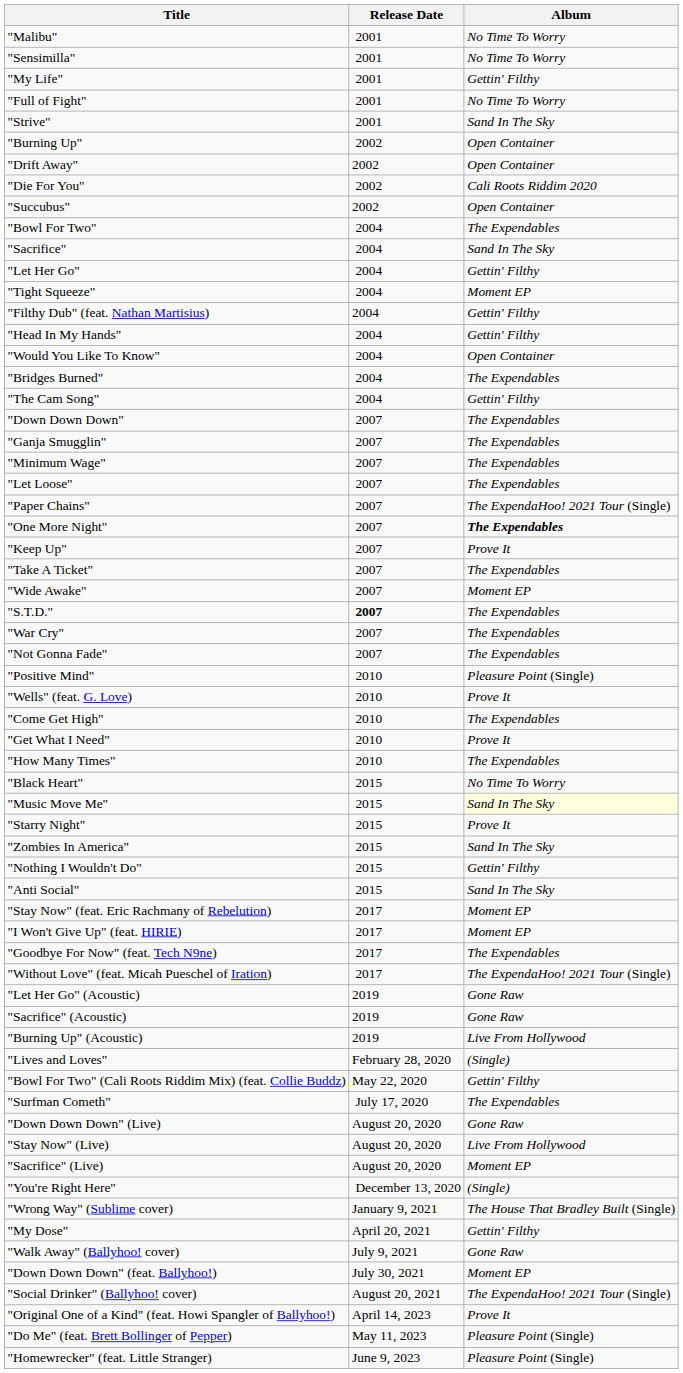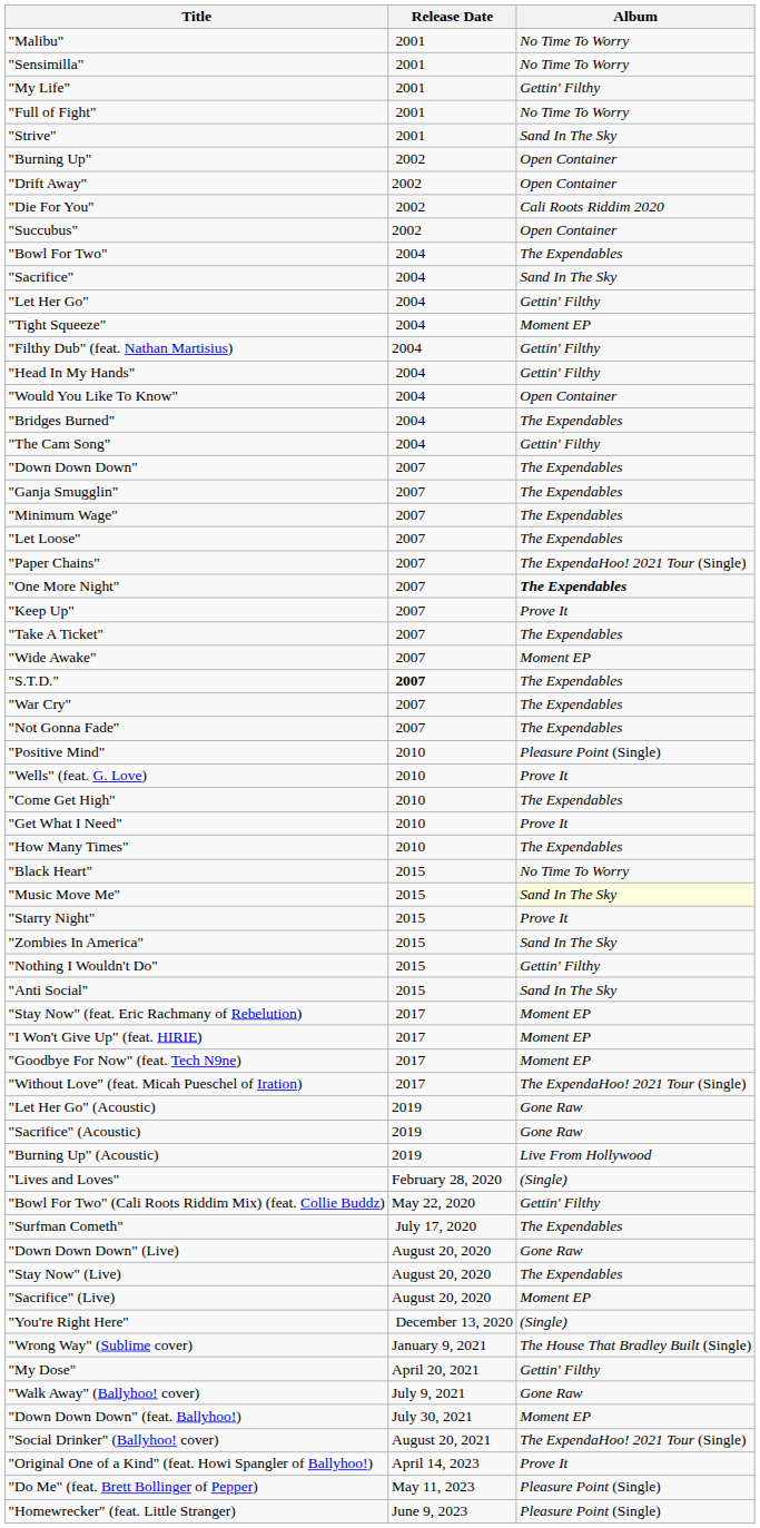 <table class="wikitable">
 <tr>
 <th>Title</th>
 <th>Release Date</th>
 <th>Album</th>
 </tr>
 <tr>
 <td>"Malibu"</td>
 <td> 2001</td>
 <td><em>No Time To Worry</em></td>
 </tr>
 <tr>
 <td>"Sensimilla"</td>
 <td> 2001</td>
 <td><em>No Time To Worry</em></td>
 </tr>
 <tr>
 <td>"My Life"</td>
 <td> 2001</td>
 <td><em>Gettin' Filthy</em></td>
 </tr>
 <tr>
 <td>"Full of Fight"</td>
 <td> 2001</td>
 <td><em>No Time To Worry</em></td>
 </tr>
 <tr>
 <td>"Strive"</td>
 <td> 2001</td>
 <td><em>Sand In The Sky</em></td>
 </tr>
 <tr>
 <td>"Burning Up"</td>
 <td> 2002</td>
 <td><em>Open Container</em></td>
 </tr>
 <tr>
 <td>"Drift Away"</td>
 <td>2002</td>
 <td><em>Open Container</em></td>
 </tr>
 <tr>
 <td>"Die For You"</td>
 <td> 2002</td>
 <td><em>Cali Roots Riddim 2020</em></td>
 </tr>
 <tr>
 <td>"Succubus"</td>
 <td>2002</td>
 <td><em>Open Container</em></td>
 </tr>
 <tr>
 <td>"Bowl For Two"</td>
 <td> 2004</td>
 <td><em>The Expendables</em></td>
 </tr>
 <tr>
 <td>"Sacrifice"</td>
 <td> 2004</td>
 <td><em>Sand In The Sky</em></td>
 </tr>
 <tr>
 <td>"Let Her Go"</td>
 <td> 2004</td>
 <td><em>Gettin' Filthy</em></td>
 </tr>
 <tr>
 <td>"Tight Squeeze"</td>
 <td> 2004</td>
 <td><em>Moment EP</em></td>
 </tr>
 <tr>
 <td>"Filthy Dub" (feat. <a href='#'>Nathan Martisius</a>)</td>
 <td>2004</td>
 <td><em>Gettin' Filthy</em></td>
 </tr>
 <tr>
 <td>"Head In My Hands"</td>
 <td> 2004</td>
 <td><em>Gettin' Filthy</em></td>
 </tr>
 <tr>
 <td>"Would You Like To Know"</td>
 <td> 2004</td>
 <td><em>Open Container</em></td>
 </tr>
 <tr>
 <td>"Bridges Burned"</td>
 <td> 2004</td>
 <td><em>The Expendables</em></td>
 </tr>
 <tr>
 <td>"The Cam Song"</td>
 <td> 2004</td>
 <td><em>Gettin' Filthy</em></td>
 </tr>
 <tr>
 <td>"Down Down Down"</td>
 <td> 2007</td>
 <td><em>The Expendables</em></td>
 </tr>
 <tr>
 <td>"Ganja Smugglin"</td>
 <td> 2007</td>
 <td><em>The Expendables</em></td>
 </tr>
 <tr>
 <td>"Minimum Wage"</td>
 <td> 2007</td>
 <td><em>The Expendables</em></td>
 </tr>
 <tr>
 <td>"Let Loose"</td>
 <td> 2007</td>
 <td><em>The Expendables</em></td>
 </tr>
 <tr>
 <td>"Paper Chains"</td>
 <td> 2007</td>
 <td><em>The ExpendaHoo! 2021 Tour</em> (Single)</td>
 </tr>
 <tr>
 <td>"One More Night"</td>
 <td> 2007</td>
 <td><strong><em>The Expendables</em></strong></td>
 </tr>
 <tr>
 <td>"Keep Up"</td>
 <td> 2007</td>
 <td><em>Prove It</em></td>
 </tr>
 <tr>
 <td>"Take A Ticket"</td>
 <td> 2007</td>
 <td><em>The Expendables</em></td>
 </tr>
 <tr>
 <td>"Wide Awake"</td>
 <td> 2007</td>
 <td><em>Moment EP</em></td>
 </tr>
 <tr>
 <td>"S.T.D."</td>
 <td><strong> 2007</strong></td>
 <td><em>The Expendables</em></td>
 </tr>
 <tr>
 <td>"War Cry"</td>
 <td> 2007</td>
 <td><em>The Expendables</em></td>
 </tr>
 <tr>
 <td>"Not Gonna Fade"</td>
 <td> 2007</td>
 <td><em>The Expendables</em></td>
 </tr>
 <tr>
 <td>"Positive Mind"</td>
 <td> 2010</td>
 <td><em>Pleasure Point</em> (Single)</td>
 </tr>
 <tr>
 <td>"Wells" (feat. <a href='#'>G. Love</a>)</td>
 <td> 2010</td>
 <td><em>Prove It</em></td>
 </tr>
 <tr>
 <td>"Come Get High"</td>
 <td> 2010</td>
 <td><em>The Expendables</em></td>
 </tr>
 <tr>
 <td>"Get What I Need"</td>
 <td> 2010</td>
 <td><em>Prove It</em></td>
 </tr>
 <tr>
 <td>"How Many Times"</td>
 <td> 2010</td>
 <td><em>The Expendables</em></td>
 </tr>
 <tr>
 <td>"Black Heart"</td>
 <td> 2015</td>
 <td><em>No Time To Worry</em></td>
 </tr>
 <tr>
 <td>"Music Move Me"</td>
 <td> 2015</td>
 <td style="background: lightyellow;"><em>Sand In The Sky</em></td>
 </tr>
 <tr>
 <td>"Starry Night"</td>
 <td> 2015</td>
 <td><em>Prove It</em></td>
 </tr>
 <tr>
 <td>"Zombies In America"</td>
 <td> 2015</td>
 <td><em>Sand In The Sky</em></td>
 </tr>
 <tr>
 <td>"Nothing I Wouldn't Do"</td>
 <td> 2015</td>
 <td><em>Gettin' Filthy</em></td>
 </tr>
 <tr>
 <td>"Anti Social"</td>
 <td> 2015</td>
 <td><em>Sand In The Sky</em></td>
 </tr>
 <tr>
 <td>"Stay Now" (feat. Eric Rachmany of <a href='#'>Rebelution</a>)</td>
 <td> 2017</td>
 <td><em>Moment EP</em></td>
 </tr>
 <tr>
 <td>"I Won't Give Up" (feat. <a href='#'>HIRIE</a>)</td>
 <td> 2017</td>
 <td><em>Moment EP</em></td>
 </tr>
 <tr>
 <td>"Goodbye For Now" (feat. <a href='#'>Tech N9ne</a>)</td>
 <td> 2017</td>
-<td><em>The Expendables</em></td>
+<td><em>Moment EP</em></td>
 </tr>
 <tr>
 <td>"Without Love" (feat. Micah Pueschel of <a href='#'>Iration</a>)</td>
 <td> 2017</td>
 <td><em>The ExpendaHoo! 2021 Tour</em> (Single)</td>
 </tr>
 <tr>
 <td>"Let Her Go" (Acoustic)</td>
 <td>2019</td>
 <td><em>Gone Raw</em></td>
 </tr>
 <tr>
 <td>"Sacrifice" (Acoustic)</td>
 <td>2019</td>
 <td><em>Gone Raw</em></td>
 </tr>
 <tr>
 <td>"Burning Up" (Acoustic)</td>
 <td>2019</td>
 <td><em>Live From Hollywood</em></td>
 </tr>
 <tr>
 <td>"Lives and Loves"</td>
 <td>February 28, 2020</td>
 <td><em>(Single)</em></td>
 </tr>
 <tr>
 <td>"Bowl For Two" (Cali Roots Riddim Mix) (feat. <a href='#'>Collie Buddz</a>)</td>
 <td>May 22, 2020</td>
 <td><em>Gettin' Filthy</em></td>
 </tr>
 <tr>
 <td>"Surfman Cometh"</td>
 <td> July 17, 2020</td>
 <td><em>The Expendables</em></td>
 </tr>
 <tr>
 <td>"Down Down Down" (Live)</td>
 <td>August 20, 2020</td>
 <td><em>Gone Raw</em></td>
 </tr>
 <tr>
 <td>"Stay Now" (Live)</td>
 <td>August 20, 2020</td>
-<td><em>Live From Hollywood</em></td>
+<td><em>The Expendables</em></td>
 </tr>
 <tr>
 <td>"Sacrifice" (Live)</td>
 <td>August 20, 2020</td>
 <td><em>Moment EP</em></td>
 </tr>
 <tr>
 <td>"You're Right Here"</td>
 <td> December 13, 2020</td>
 <td><em>(Single)</em></td>
 </tr>
 <tr>
 <td>"Wrong Way" (<a href='#'>Sublime</a> cover)</td>
 <td>January 9, 2021</td>
 <td><em>The House That Bradley Built</em> (Single)</td>
 </tr>
 <tr>
 <td>"My Dose"</td>
 <td>April 20, 2021</td>
 <td><em>Gettin' Filthy</em></td>
 </tr>
 <tr>
 <td>"Walk Away" (<a href='#'>Ballyhoo!</a> cover)</td>
 <td>July 9, 2021</td>
 <td><em>Gone Raw</em></td>
 </tr>
 <tr>
 <td>"Down Down Down" (feat. <a href='#'>Ballyhoo!</a>)</td>
 <td>July 30, 2021</td>
 <td><em>Moment EP</em></td>
 </tr>
 <tr>
 <td>"Social Drinker" (<a href='#'>Ballyhoo!</a> cover)</td>
 <td>August 20, 2021</td>
 <td><em>The ExpendaHoo! 2021 Tour</em> (Single)</td>
 </tr>
 <tr>
 <td>"Original One of a Kind" (feat. Howi Spangler of <a href='#'>Ballyhoo!</a>)</td>
 <td>April 14, 2023</td>
 <td><em>Prove It</em></td>
 </tr>
 <tr>
 <td>"Do Me" (feat. <a href='#'>Brett Bollinger</a> of <a href='#'>Pepper</a>)</td>
 <td>May 11, 2023</td>
 <td><em>Pleasure Point</em> (Single)</td>
 </tr>
 <tr>
 <td>"Homewrecker" (feat. Little Stranger)</td>
 <td>June 9, 2023</td>
 <td><em>Pleasure Point</em> (Single)</td>
 </tr>
 </table>
